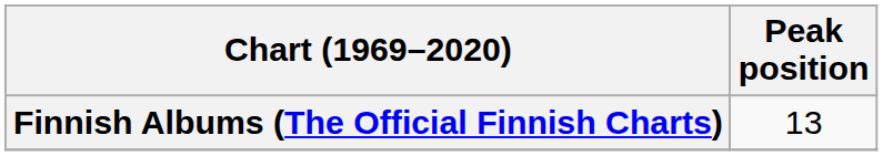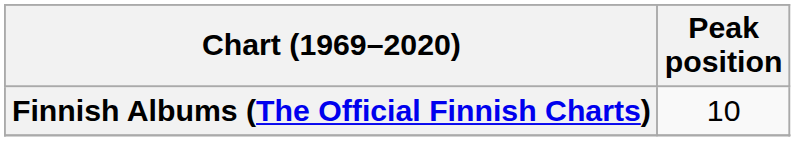 <table class="wikitable sortable plainrowheaders" style="text-align:center">
 <tr>
 <th scope="col">Chart (1969–2020)</th>
 <th scope="col">Peak<br>position</th>
 </tr>
 <tr>
 <th scope="row">Finnish Albums (<a href='#'>The Official Finnish Charts</a>)</th>
-<td align="center">13</td>
+<td align="center">10</td>
 </tr>
 <tr>
 </tr>
 <tr>
 </tr>
 <tr>
 </tr>
 <tr>
 </tr>
 </table>
